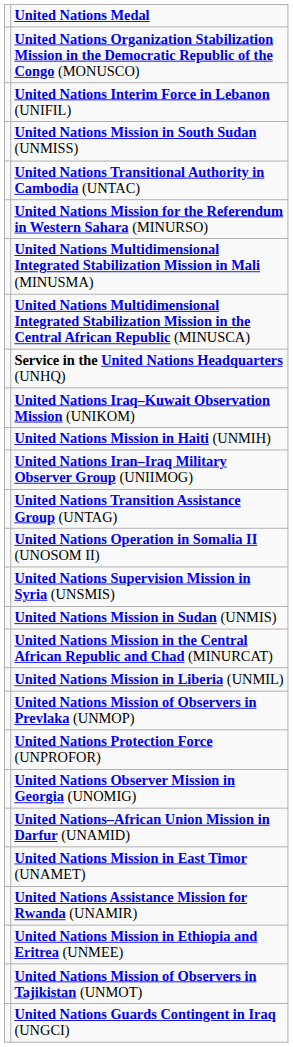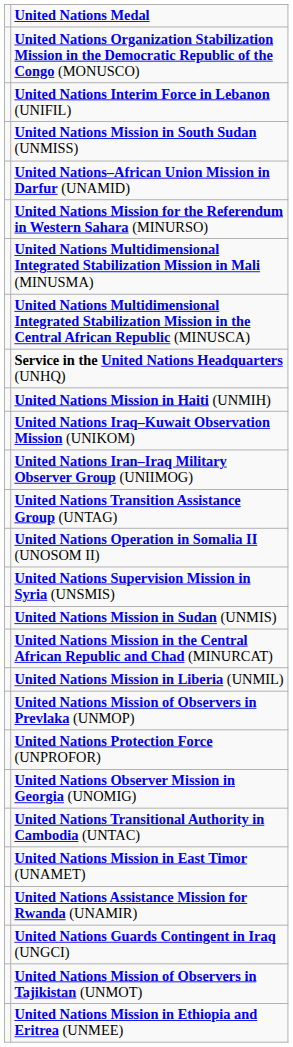 <table class="wikitable">
 <tr>
 <td></td>
 <td width="300"><strong><a href='#'>United Nations Medal</a></strong></td>
 </tr>
 <tr>
 <td></td>
 <td width="300"><strong><a href='#'>United Nations Organization Stabilization Mission in the Democratic Republic of the Congo</a></strong> (MONUSCO)</td>
 </tr>
 <tr>
 <td></td>
 <td width="300"><strong><a href='#'>United Nations Interim Force in Lebanon</a></strong> (UNIFIL)</td>
 </tr>
 <tr>
 <td></td>
 <td width="300"><strong><a href='#'>United Nations Mission in South Sudan</a></strong> (UNMISS)</td>
 </tr>
 <tr>
 <td></td>
-<td width="300"><strong><a href='#'>United Nations Transitional Authority in Cambodia</a></strong> (UNTAC)</td>
+<td width="300"><strong><a href='#'>United Nations–African Union Mission in Darfur</a></strong> (UNAMID)</td>
 </tr>
 <tr>
 <td></td>
 <td width="300"><strong><a href='#'>United Nations Mission for the Referendum in Western Sahara</a></strong> (MINURSO)</td>
 </tr>
 <tr>
 <td></td>
 <td width="300"><strong><a href='#'>United Nations Multidimensional Integrated Stabilization Mission in Mali</a></strong> (MINUSMA)</td>
 </tr>
 <tr>
 <td></td>
 <td width="300"><strong><a href='#'>United Nations Multidimensional Integrated Stabilization Mission in the Central African Republic</a></strong> (MINUSCA)</td>
 </tr>
 <tr>
 <td></td>
 <td width="300"><strong>Service in the <a href='#'>United Nations Headquarters</a></strong> (UNHQ)</td>
 </tr>
 <tr>
 <td></td>
-<td width="300"><strong><a href='#'>United Nations Iraq–Kuwait Observation Mission</a></strong> (UNIKOM)</td>
+<td width="300"><strong><a href='#'>United Nations Mission in Haiti</a></strong> (UNMIH)</td>
 </tr>
 <tr>
 <td></td>
-<td width="300"><strong><a href='#'>United Nations Mission in Haiti</a></strong> (UNMIH)</td>
+<td width="300"><strong><a href='#'>United Nations Iraq–Kuwait Observation Mission</a></strong> (UNIKOM)</td>
 </tr>
 <tr>
 <td></td>
 <td width="300"><strong><a href='#'>United Nations Iran–Iraq Military Observer Group</a></strong> (UNIIMOG)</td>
 </tr>
 <tr>
 <td></td>
 <td width="300"><strong><a href='#'>United Nations Transition Assistance Group</a></strong> (UNTAG)</td>
 </tr>
 <tr>
 <td></td>
 <td width="300"><strong><a href='#'>United Nations Operation in Somalia II</a></strong> (UNOSOM II)</td>
 </tr>
 <tr>
 <td></td>
 <td width="300"><strong><a href='#'>United Nations Supervision Mission in Syria</a></strong> (UNSMIS)</td>
 </tr>
 <tr>
 <td></td>
 <td width="300"><strong><a href='#'>United Nations Mission in Sudan</a></strong> (UNMIS)</td>
 </tr>
 <tr>
 <td></td>
 <td width="300"><strong><a href='#'>United Nations Mission in the Central African Republic and Chad</a></strong> (MINURCAT)</td>
 </tr>
 <tr>
 <td></td>
 <td width="300"><strong><a href='#'>United Nations Mission in Liberia</a></strong> (UNMIL)</td>
 </tr>
 <tr>
 <td></td>
 <td width="300"><strong><a href='#'>United Nations Mission of Observers in Prevlaka</a></strong> (UNMOP)</td>
 </tr>
 <tr>
 <td></td>
 <td width="300"><strong><a href='#'>United Nations Protection Force</a></strong> (UNPROFOR)</td>
 </tr>
 <tr>
 <td></td>
 <td width="300"><strong><a href='#'>United Nations Observer Mission in Georgia</a></strong> (UNOMIG)</td>
 </tr>
 <tr>
 <td></td>
-<td width="300"><strong><a href='#'>United Nations–African Union Mission in Darfur</a></strong> (UNAMID)</td>
+<td width="300"><strong><a href='#'>United Nations Transitional Authority in Cambodia</a></strong> (UNTAC)</td>
 </tr>
 <tr>
 <td></td>
 <td width="300"><strong><a href='#'>United Nations Mission in East Timor</a></strong> (UNAMET)</td>
 </tr>
 <tr>
 <td></td>
 <td width="300"><strong><a href='#'>United Nations Assistance Mission for Rwanda</a></strong> (UNAMIR)</td>
 </tr>
 <tr>
 <td></td>
-<td width="300"><strong><a href='#'>United Nations Mission in Ethiopia and Eritrea</a></strong> (UNMEE)</td>
+<td width="300"><strong><a href='#'>United Nations Guards Contingent in Iraq</a></strong> (UNGCI)</td>
 </tr>
 <tr>
 <td></td>
 <td width="300"><strong><a href='#'>United Nations Mission of Observers in Tajikistan</a></strong> (UNMOT)</td>
 </tr>
 <tr>
 <td></td>
-<td width="300"><strong><a href='#'>United Nations Guards Contingent in Iraq</a></strong> (UNGCI)</td>
+<td width="300"><strong><a href='#'>United Nations Mission in Ethiopia and Eritrea</a></strong> (UNMEE)</td>
 </tr>
 </table>
